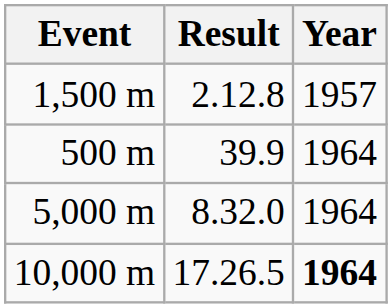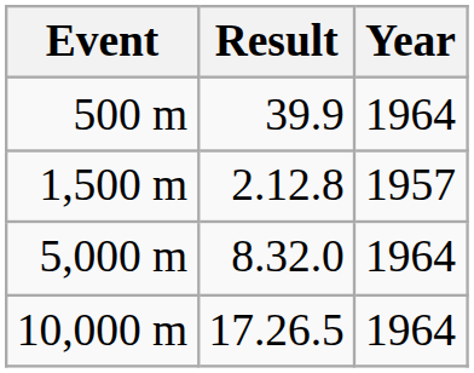 <table class="wikitable" style="text-align:right">
 <tr>
 <th>Event</th>
 <th>Result</th>
 <th>Year</th>
 </tr>
 <tr>
+<td>500 m</td>
+<td>39.9</td>
+<td>1964</td>
+</tr>
+<tr>
 <td>1,500 m</td>
 <td>2.12.8</td>
 <td>1957</td>
-</tr>
-<tr>
-<td>500 m</td>
-<td>39.9</td>
-<td>1964</td>
 </tr>
 <tr>
 <td>5,000 m</td>
 <td>8.32.0</td>
 <td>1964</td>
 </tr>
 <tr>
 <td>10,000 m</td>
 <td>17.26.5</td>
-<td><strong>1964</strong></td>
+<td>1964</td>
 </tr>
 </table>
